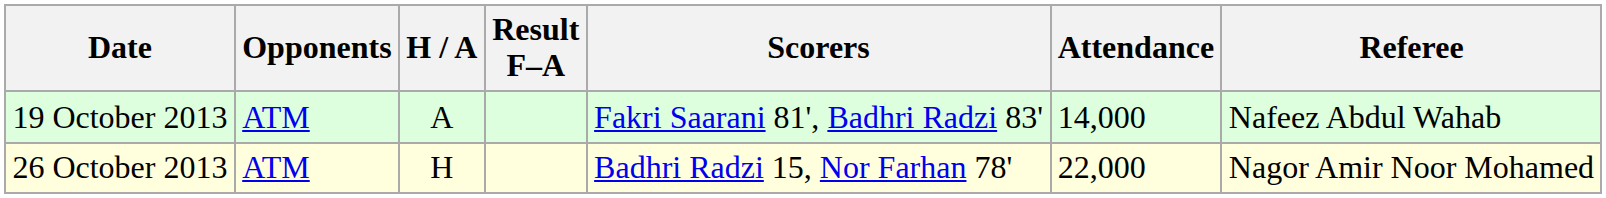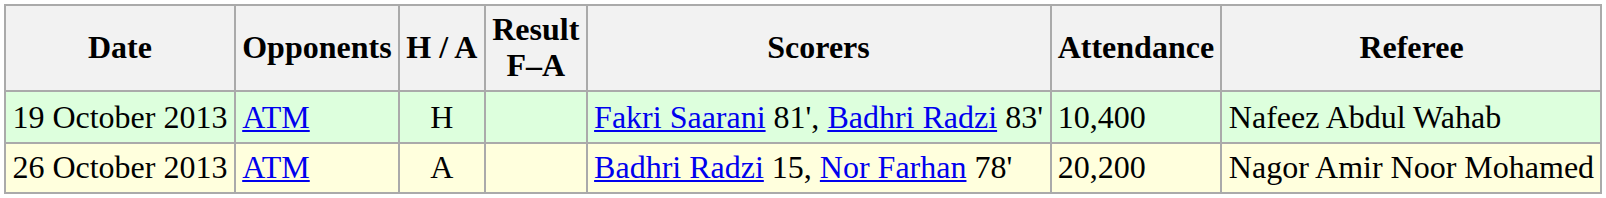 <table class="wikitable" style="text-align:center">
 <tr>
 <th>Date</th>
 <th>Opponents</th>
 <th>H / A</th>
 <th>Result<br>F–A</th>
 <th>Scorers</th>
 <th>Attendance</th>
 <th>Referee</th>
 </tr>
 <tr bgcolor="#ddffdd">
 <td align="left">19 October 2013</td>
 <td align="left">  <a href='#'>ATM</a></td>
-<td>A</td>
+<td>H</td>
 <td></td>
 <td align="left"><a href='#'>Fakri Saarani</a> 81', <a href='#'>Badhri Radzi</a> 83'</td>
-<td align="left">14,000</td>
+<td align="left">10,400</td>
 <td align="left">Nafeez Abdul Wahab</td>
 </tr>
 <tr bgcolor="#ffffdd">
 <td align="left">26 October 2013</td>
 <td align="left">  <a href='#'>ATM</a></td>
-<td>H</td>
+<td>A</td>
 <td></td>
 <td align="left"><a href='#'>Badhri Radzi</a> 15, <a href='#'>Nor Farhan</a> 78'</td>
-<td align="left">22,000</td>
+<td align="left">20,200</td>
 <td align="left">Nagor Amir Noor Mohamed</td>
 </tr>
 </table>
